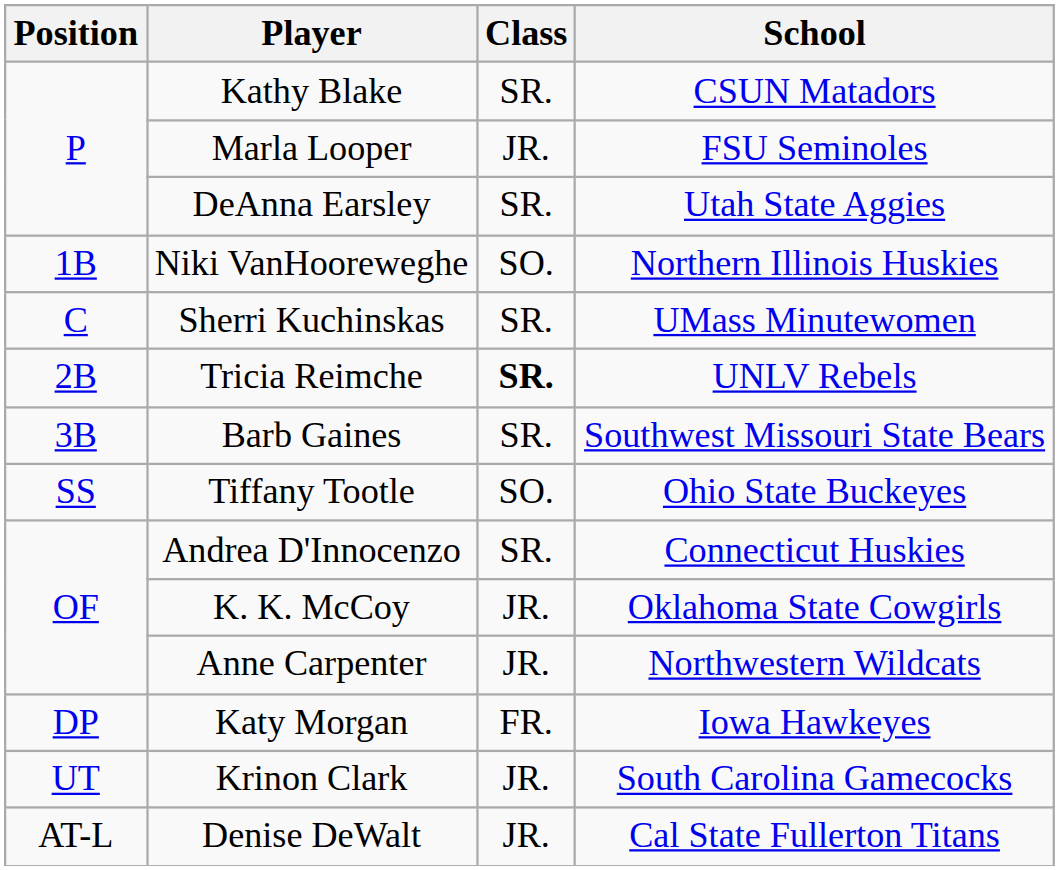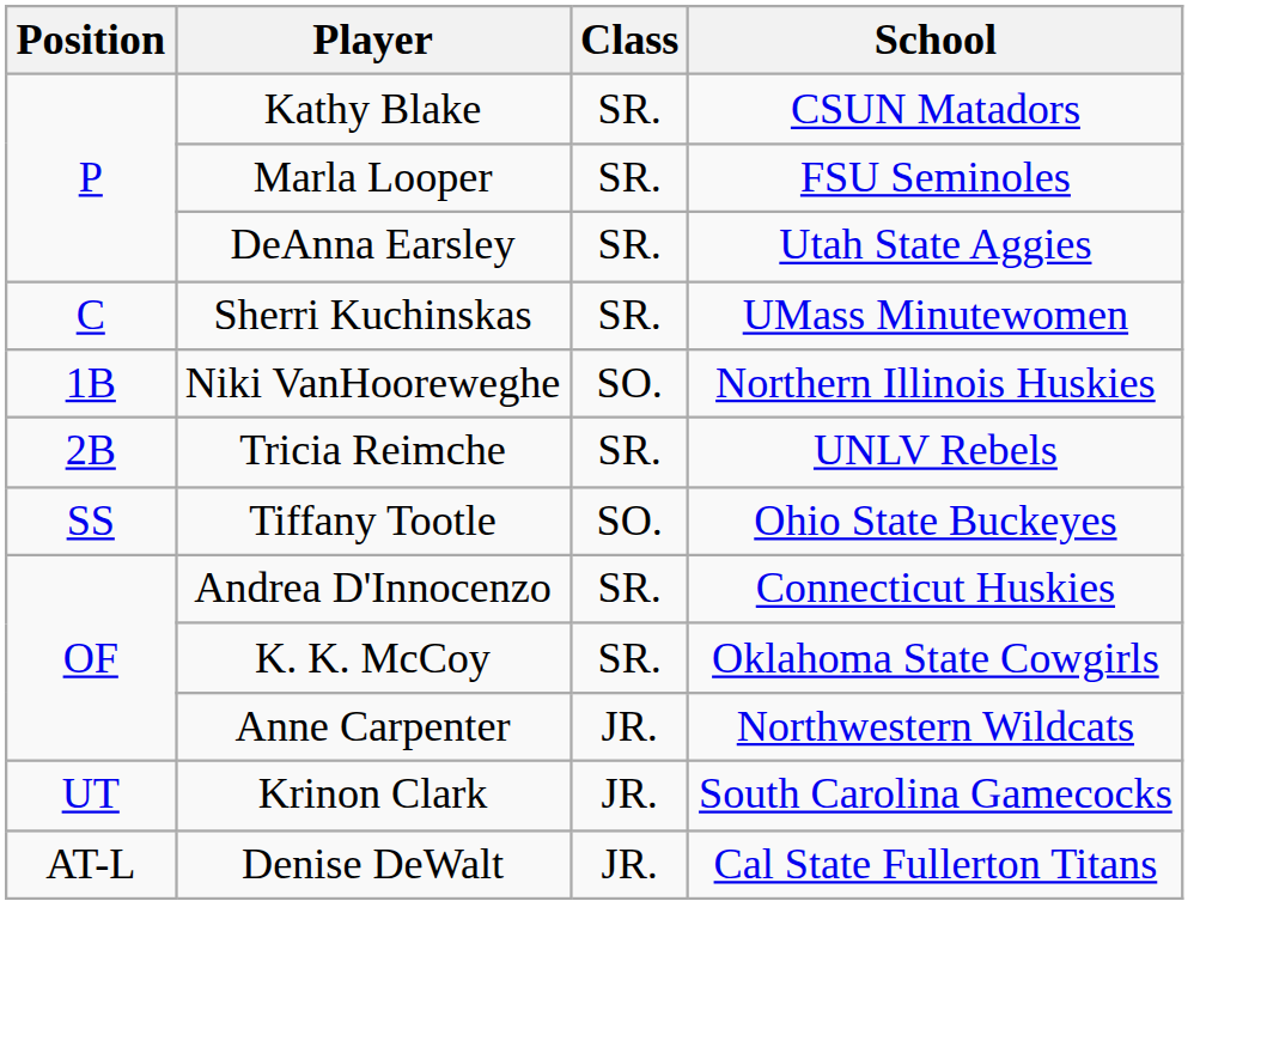 <table class="wikitable">
 <tr>
 <th>Position</th>
 <th>Player</th>
 <th>Class</th>
 <th>School</th>
 </tr>
 <tr align=center>
 <td rowspan=3><a href='#'>P</a></td>
 <td>Kathy Blake</td>
 <td>SR.</td>
 <td><a href='#'>CSUN Matadors</a></td>
 </tr>
 <tr align=center>
 <td>Marla Looper</td>
-<td>JR.</td>
+<td>SR.</td>
 <td><a href='#'>FSU Seminoles</a></td>
 </tr>
 <tr align=center>
 <td>DeAnna Earsley</td>
 <td>SR.</td>
 <td><a href='#'>Utah State Aggies</a></td>
 </tr>
 <tr align=center>
+<td rowspan=1><a href='#'>C</a></td>
+<td>Sherri Kuchinskas</td>
+<td>SR.</td>
+<td><a href='#'>UMass Minutewomen</a></td>
+</tr>
+<tr align=center>
 <td rowspan=1><a href='#'>1B</a></td>
 <td>Niki VanHooreweghe</td>
 <td>SO.</td>
 <td><a href='#'>Northern Illinois Huskies</a></td>
 </tr>
 <tr align=center>
-<td rowspan=1><a href='#'>C</a></td>
-<td>Sherri Kuchinskas</td>
-<td>SR.</td>
-<td><a href='#'>UMass Minutewomen</a></td>
-</tr>
-<tr align=center>
 <td rowspan=1><a href='#'>2B</a></td>
 <td>Tricia Reimche</td>
-<td><strong>SR.</strong></td>
+<td>SR.</td>
 <td><a href='#'>UNLV Rebels</a></td>
-</tr>
-<tr align=center>
-<td rowspan=1><a href='#'>3B</a></td>
-<td>Barb Gaines</td>
-<td>SR.</td>
-<td><a href='#'>Southwest Missouri State Bears</a></td>
 </tr>
 <tr align=center>
 <td rowspan=1><a href='#'>SS</a></td>
 <td>Tiffany Tootle</td>
 <td>SO.</td>
 <td><a href='#'>Ohio State Buckeyes</a></td>
 </tr>
 <tr align=center>
 <td rowspan=3><a href='#'>OF</a></td>
 <td>Andrea D'Innocenzo</td>
 <td>SR.</td>
 <td><a href='#'>Connecticut Huskies</a></td>
 </tr>
 <tr align=center>
 <td>K. K. McCoy</td>
-<td>JR.</td>
+<td>SR.</td>
 <td><a href='#'>Oklahoma State Cowgirls</a></td>
 </tr>
 <tr align=center>
 <td>Anne Carpenter</td>
 <td>JR.</td>
 <td><a href='#'>Northwestern Wildcats</a></td>
-</tr>
-<tr align=center>
-<td rowspan=1><a href='#'>DP</a></td>
-<td>Katy Morgan</td>
-<td>FR.</td>
-<td><a href='#'>Iowa Hawkeyes</a></td>
 </tr>
 <tr align=center>
 <td rowspan=1><a href='#'>UT</a></td>
 <td>Krinon Clark</td>
 <td>JR.</td>
 <td><a href='#'>South Carolina Gamecocks</a></td>
 </tr>
 <tr align=center>
 <td rowspan=1>AT-L</td>
 <td>Denise DeWalt</td>
 <td>JR.</td>
 <td><a href='#'>Cal State Fullerton Titans</a></td>
 </tr>
 </table>
